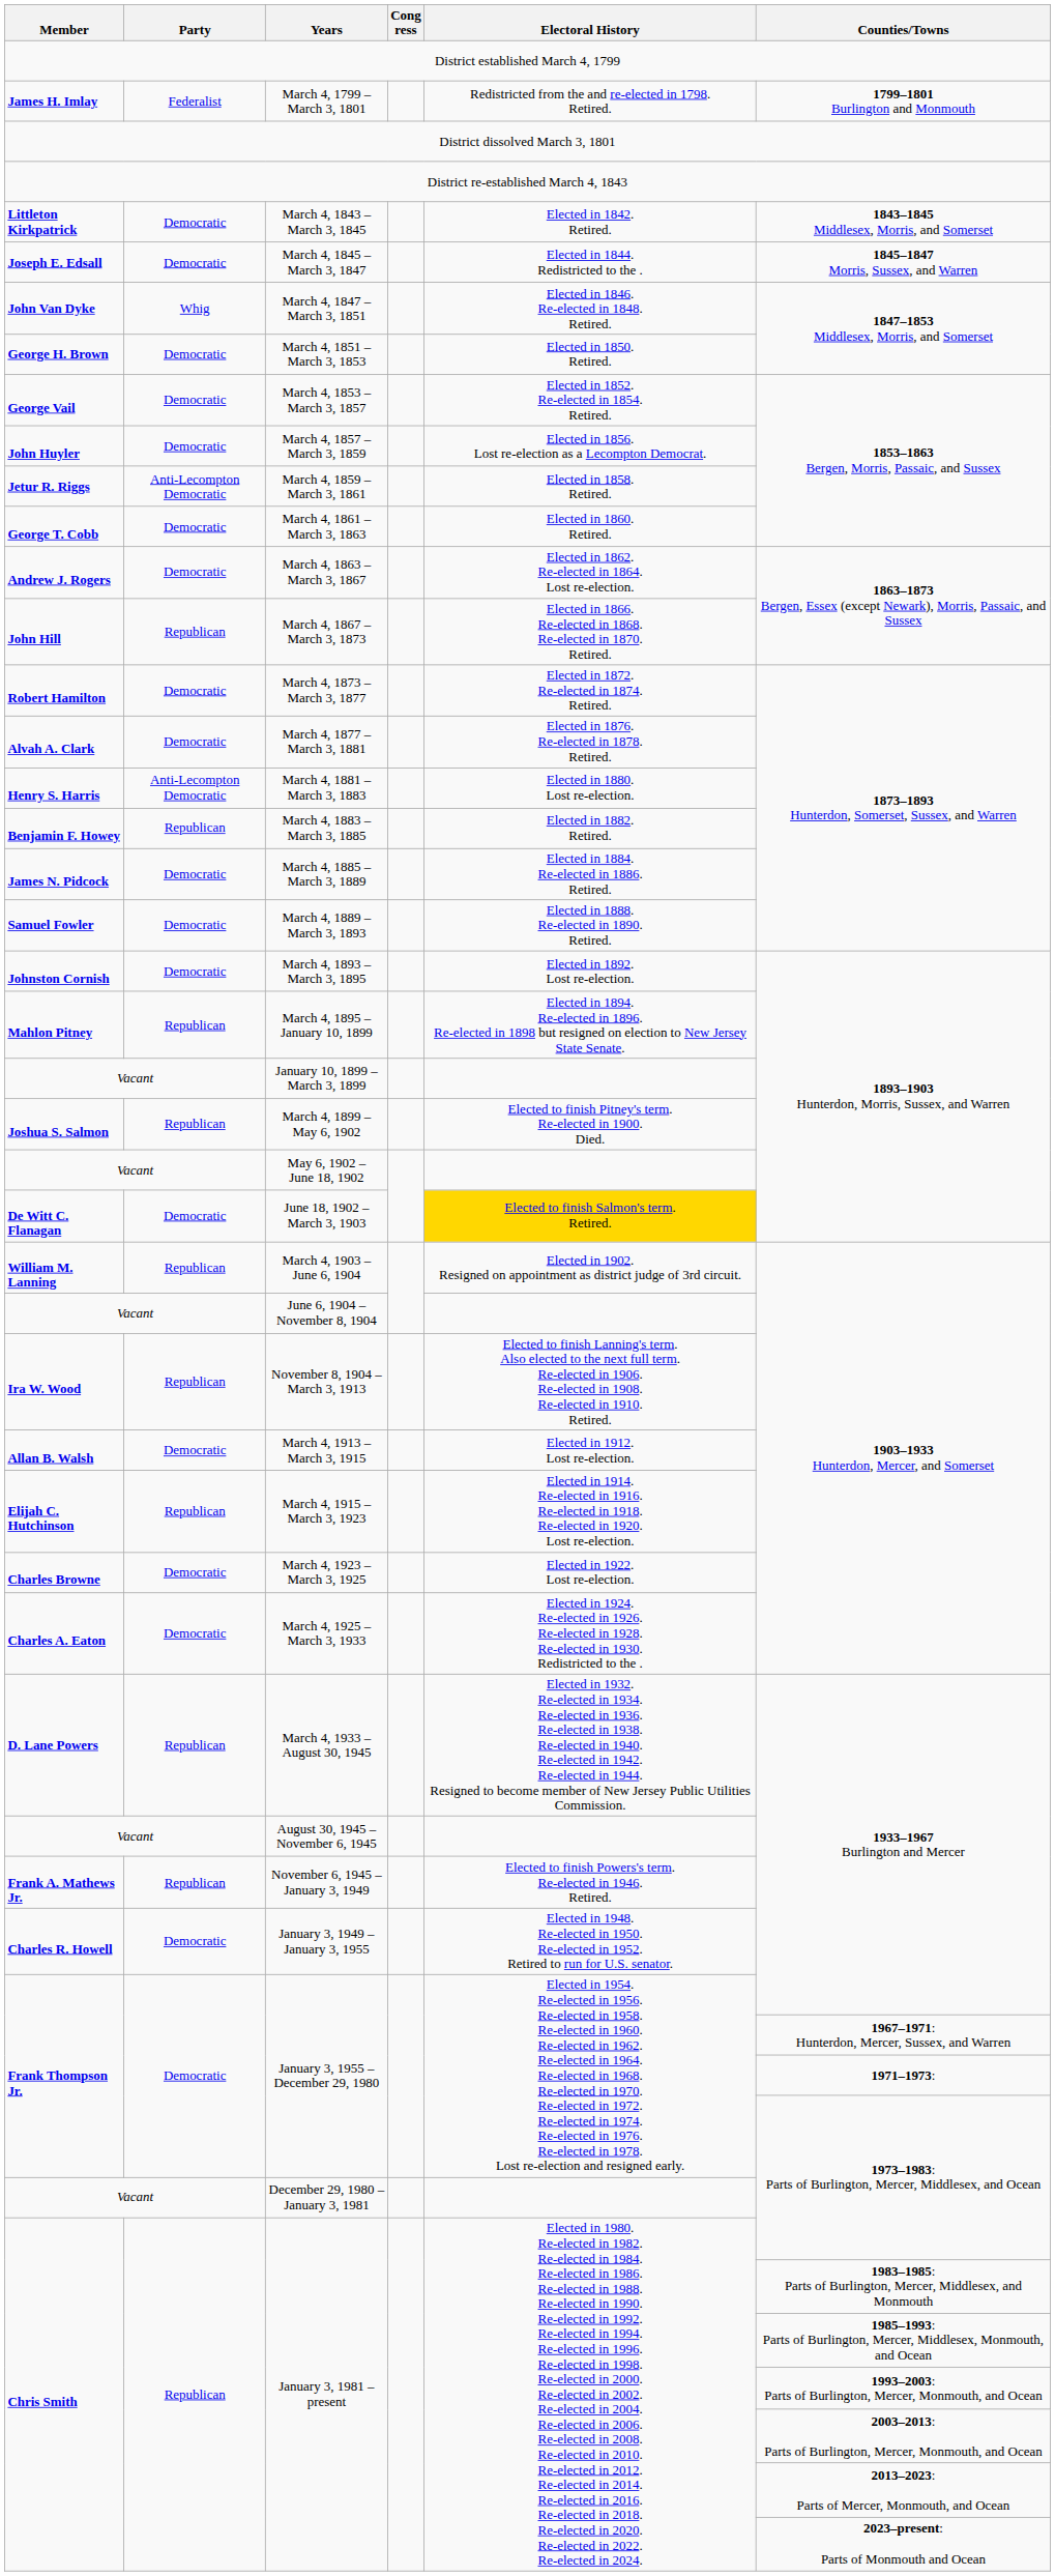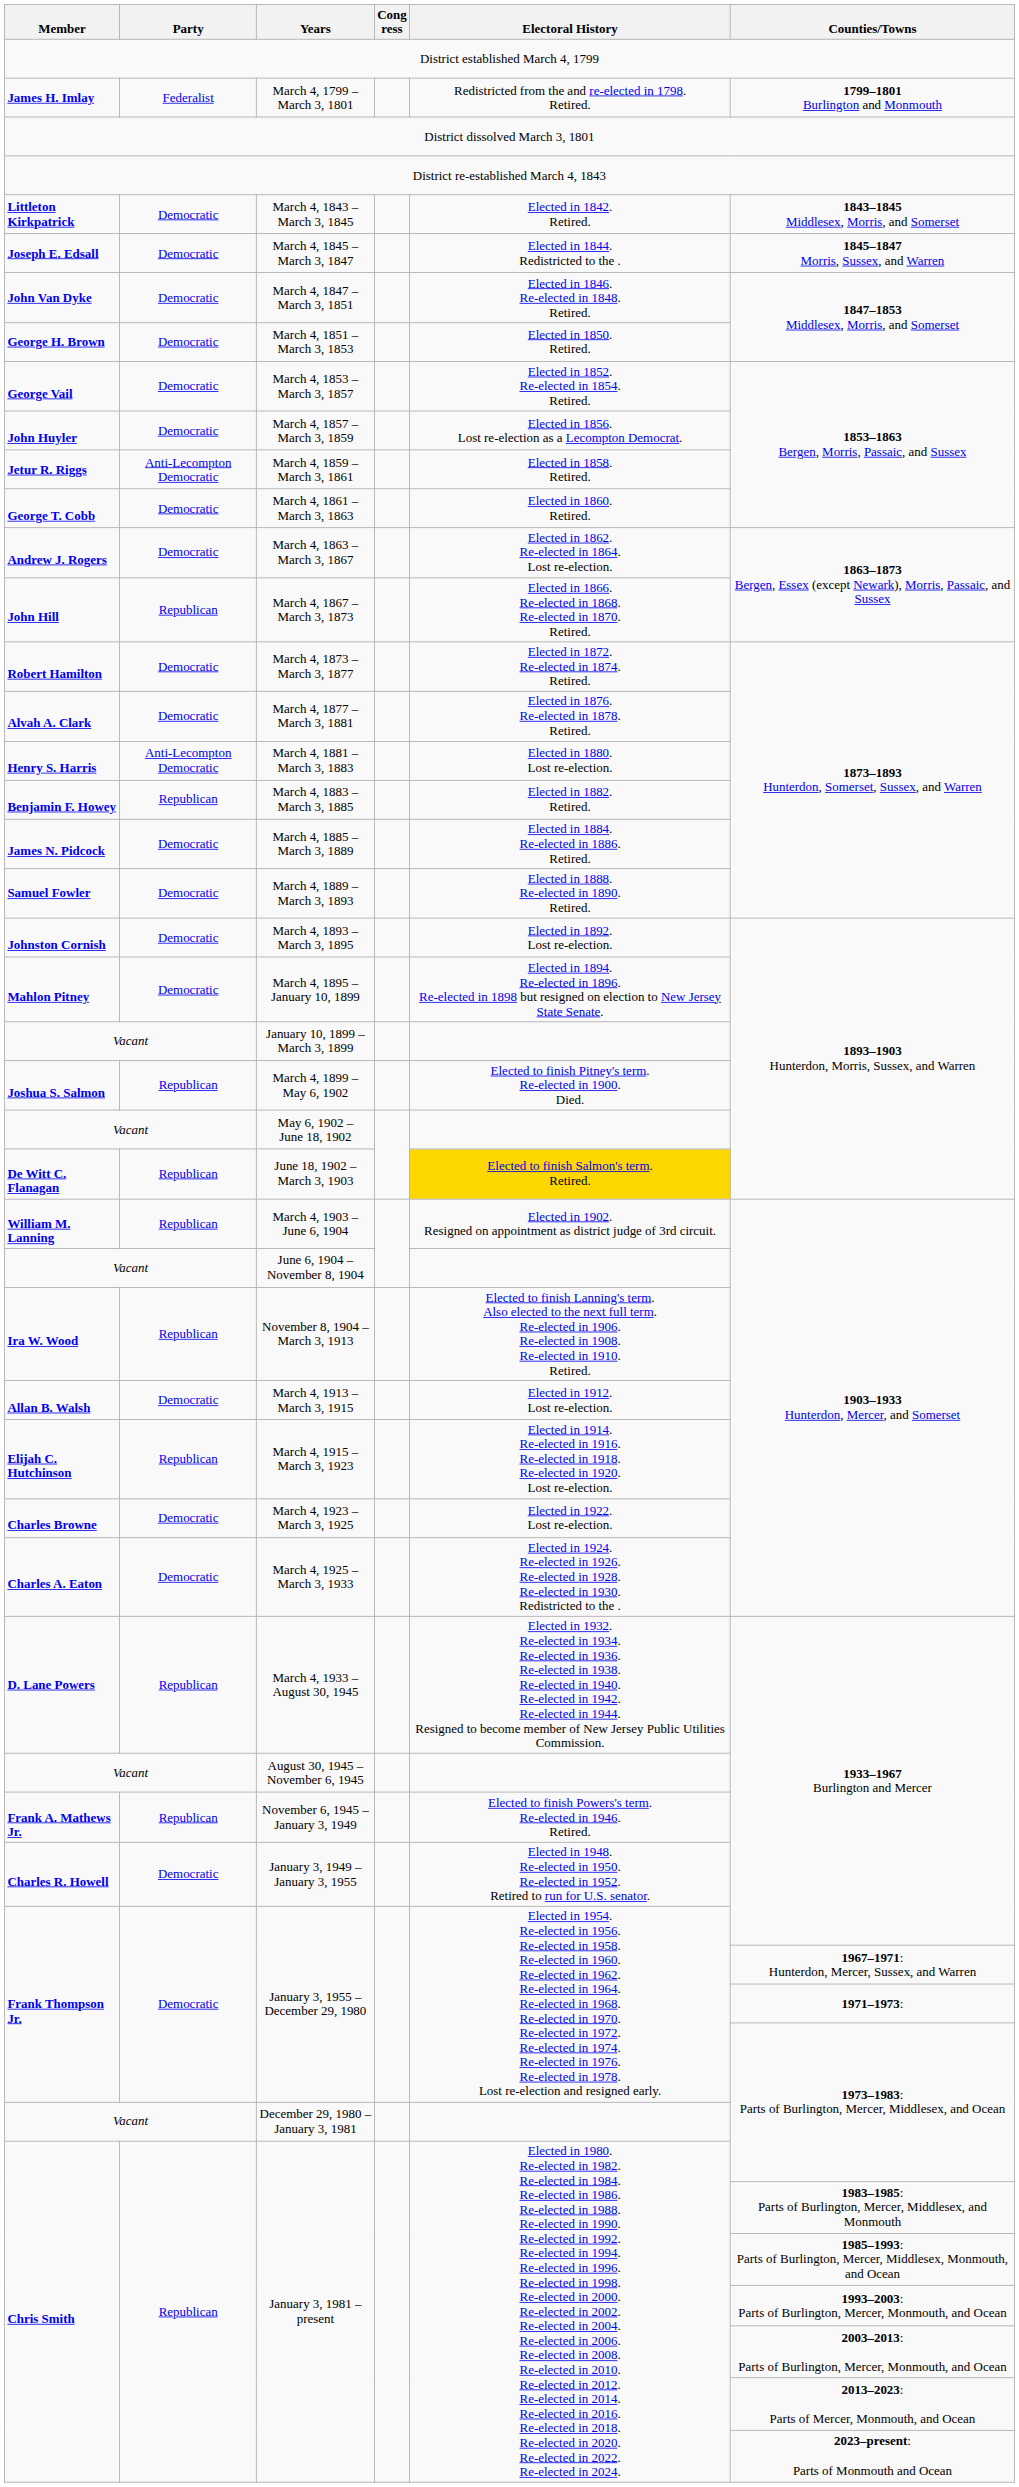 <table class=wikitable style="text-align:center">
 <tr valign=bottom>
 <th>Member<br></th>
 <th>Party</th>
 <th>Years</th>
 <th>Cong<br>ress</th>
 <th>Electoral History</th>
 <th>Counties/Towns</th>
 </tr>
 <tr style="height:3em">
 <td colspan=6>District established March 4, 1799</td>
 </tr>
 <tr style="height:3em">
 <td align=left><strong><a href='#'>James H. Imlay</a></strong><br></td>
 <td><a href='#'>Federalist</a></td>
 <td nowrap>March 4, 1799 –<br>March 3, 1801</td>
 <td></td>
 <td>Redistricted from the  and <a href='#'>re-elected in 1798</a>.<br>Retired.</td>
 <td><strong>1799–1801</strong><br><a href='#'>Burlington</a> and <a href='#'>Monmouth</a></td>
 </tr>
 <tr style="height:3em">
 <td colspan=6>District dissolved March 3, 1801</td>
 </tr>
 <tr style="height:3em">
 <td colspan=6>District re-established March 4, 1843</td>
 </tr>
 <tr style="height:3em">
 <td align=left><strong><a href='#'>Littleton Kirkpatrick</a></strong><br></td>
 <td><a href='#'>Democratic</a></td>
 <td nowrap>March 4, 1843 –<br>March 3, 1845</td>
 <td></td>
 <td><a href='#'>Elected in 1842</a>.<br>Retired.</td>
 <td><strong>1843–1845</strong><br><a href='#'>Middlesex</a>, <a href='#'>Morris</a>, and <a href='#'>Somerset</a></td>
 </tr>
 <tr style="height:3em">
 <td align=left><strong><a href='#'>Joseph E. Edsall</a></strong><br></td>
 <td><a href='#'>Democratic</a></td>
 <td nowrap>March 4, 1845 –<br>March 3, 1847</td>
 <td></td>
 <td><a href='#'>Elected in 1844</a>.<br>Redistricted to the .</td>
 <td><strong>1845–1847</strong><br><a href='#'>Morris</a>, <a href='#'>Sussex</a>, and <a href='#'>Warren</a></td>
 </tr>
 <tr style="height:3em">
 <td align=left><strong><a href='#'>John Van Dyke</a></strong><br></td>
-<td><a href='#'>Whig</a></td>
+<td><a href='#'>Democratic</a></td>
 <td nowrap>March 4, 1847 –<br>March 3, 1851</td>
 <td></td>
 <td><a href='#'>Elected in 1846</a>.<br><a href='#'>Re-elected in 1848</a>.<br>Retired.</td>
 <td rowspan=2><strong>1847–1853</strong><br><a href='#'>Middlesex</a>, <a href='#'>Morris</a>, and <a href='#'>Somerset</a></td>
 </tr>
 <tr style="height:3em">
 <td align=left><strong><a href='#'>George H. Brown</a></strong><br></td>
 <td><a href='#'>Democratic</a></td>
 <td nowrap>March 4, 1851 –<br>March 3, 1853</td>
 <td></td>
 <td><a href='#'>Elected in 1850</a>.<br>Retired.</td>
 </tr>
 <tr style="height:3em">
 <td align=left><br><strong><a href='#'>George Vail</a></strong><br></td>
 <td><a href='#'>Democratic</a></td>
 <td nowrap>March 4, 1853 –<br>March 3, 1857</td>
 <td></td>
 <td><a href='#'>Elected in 1852</a>.<br><a href='#'>Re-elected in 1854</a>.<br>Retired.</td>
 <td rowspan=4><strong>1853–1863</strong><br><a href='#'>Bergen</a>, <a href='#'>Morris</a>, <a href='#'>Passaic</a>, and <a href='#'>Sussex</a></td>
 </tr>
 <tr style="height:3em">
 <td align=left><br><strong><a href='#'>John Huyler</a></strong><br></td>
 <td><a href='#'>Democratic</a></td>
 <td nowrap>March 4, 1857 –<br>March 3, 1859</td>
 <td></td>
 <td><a href='#'>Elected in 1856</a>.<br>Lost re-election as a <a href='#'>Lecompton Democrat</a>.</td>
 </tr>
 <tr style="height:3em">
 <td align=left><strong><a href='#'>Jetur R. Riggs</a></strong><br></td>
 <td><a href='#'>Anti-Lecompton Democratic</a></td>
 <td nowrap>March 4, 1859 –<br>March 3, 1861</td>
 <td></td>
 <td><a href='#'>Elected in 1858</a>.<br>Retired.</td>
 </tr>
 <tr style="height:3em">
 <td align=left><br><strong><a href='#'>George T. Cobb</a></strong><br></td>
 <td><a href='#'>Democratic</a></td>
 <td nowrap>March 4, 1861 –<br>March 3, 1863</td>
 <td></td>
 <td><a href='#'>Elected in 1860</a>.<br>Retired.</td>
 </tr>
 <tr style="height:3em">
 <td align=left><br><strong><a href='#'>Andrew J. Rogers</a></strong><br></td>
 <td><a href='#'>Democratic</a></td>
 <td nowrap>March 4, 1863 –<br>March 3, 1867</td>
 <td></td>
 <td><a href='#'>Elected in 1862</a>.<br><a href='#'>Re-elected in 1864</a>.<br>Lost re-election.</td>
 <td rowspan=2><strong>1863–1873</strong><br><a href='#'>Bergen</a>, <a href='#'>Essex</a> (except <a href='#'>Newark</a>), <a href='#'>Morris</a>, <a href='#'>Passaic</a>, and <a href='#'>Sussex</a></td>
 </tr>
 <tr style="height:3em">
 <td align=left><br><strong><a href='#'>John Hill</a></strong><br></td>
 <td><a href='#'>Republican</a></td>
 <td nowrap>March 4, 1867 –<br>March 3, 1873</td>
 <td></td>
 <td><a href='#'>Elected in 1866</a>.<br><a href='#'>Re-elected in 1868</a>.<br><a href='#'>Re-elected in 1870</a>.<br>Retired.</td>
 </tr>
 <tr style="height:3em">
 <td align=left><br><strong><a href='#'>Robert Hamilton</a></strong><br></td>
 <td><a href='#'>Democratic</a></td>
 <td nowrap>March 4, 1873 –<br> March 3, 1877</td>
 <td></td>
 <td><a href='#'>Elected in 1872</a>.<br><a href='#'>Re-elected in 1874</a>.<br>Retired.</td>
 <td rowspan=6><strong>1873–1893</strong><br><a href='#'>Hunterdon</a>, <a href='#'>Somerset</a>, <a href='#'>Sussex</a>, and <a href='#'>Warren</a></td>
 </tr>
 <tr style="height:3em">
 <td align=left><br><strong><a href='#'>Alvah A. Clark</a></strong><br></td>
 <td><a href='#'>Democratic</a></td>
 <td nowrap>March 4, 1877 –<br>March 3, 1881</td>
 <td></td>
 <td><a href='#'>Elected in 1876</a>.<br><a href='#'>Re-elected in 1878</a>.<br>Retired.</td>
 </tr>
 <tr style="height:3em">
 <td align=left><br><strong><a href='#'>Henry S. Harris</a></strong><br></td>
 <td><a href='#'>Anti-Lecompton Democratic</a></td>
 <td nowrap>March 4, 1881 –<br>March 3, 1883</td>
 <td></td>
 <td><a href='#'>Elected in 1880</a>.<br>Lost re-election.</td>
 </tr>
 <tr style="height:3em">
 <td align=left><br><strong><a href='#'>Benjamin F. Howey</a></strong><br></td>
 <td><a href='#'>Republican</a></td>
 <td nowrap>March 4, 1883 –<br>March 3, 1885</td>
 <td></td>
 <td><a href='#'>Elected in 1882</a>.<br>Retired.</td>
 </tr>
 <tr style="height:3em">
 <td align=left><br><strong><a href='#'>James N. Pidcock</a></strong><br></td>
 <td><a href='#'>Democratic</a></td>
 <td nowrap>March 4, 1885 –<br>March 3, 1889</td>
 <td></td>
 <td><a href='#'>Elected in 1884</a>.<br><a href='#'>Re-elected in 1886</a>.<br>Retired.</td>
 </tr>
 <tr style="height:3em">
 <td align=left><strong><a href='#'>Samuel Fowler</a></strong><br></td>
 <td><a href='#'>Democratic</a></td>
 <td nowrap>March 4, 1889 –<br>March 3, 1893</td>
 <td></td>
 <td><a href='#'>Elected in 1888</a>.<br><a href='#'>Re-elected in 1890</a>.<br>Retired.</td>
 </tr>
 <tr style="height:3em">
 <td align=left><br><strong><a href='#'>Johnston Cornish</a></strong><br></td>
 <td><a href='#'>Democratic</a></td>
 <td nowrap>March 4, 1893 –<br>March 3, 1895</td>
 <td></td>
 <td><a href='#'>Elected in 1892</a>.<br>Lost re-election.</td>
 <td rowspan=6><strong>1893–1903</strong><br>Hunterdon, Morris, Sussex, and Warren</td>
 </tr>
 <tr style="height:3em">
 <td align=left><br><strong><a href='#'>Mahlon Pitney</a></strong><br></td>
-<td><a href='#'>Republican</a></td>
+<td><a href='#'>Democratic</a></td>
 <td nowrap>March 4, 1895 –<br>January 10, 1899</td>
 <td></td>
 <td><a href='#'>Elected in 1894</a>.<br><a href='#'>Re-elected in 1896</a>.<br><a href='#'>Re-elected in 1898</a> but resigned on election to <a href='#'>New Jersey State Senate</a>.</td>
 </tr>
 <tr style="height:3em">
 <td colspan=2><em>Vacant</em></td>
 <td nowrap>January 10, 1899 –<br>March 3, 1899</td>
 <td></td>
 </tr>
 <tr style="height:3em">
 <td align=left><br><strong><a href='#'>Joshua S. Salmon</a></strong><br></td>
 <td><a href='#'>Republican</a></td>
 <td nowrap>March 4, 1899 –<br>May 6, 1902</td>
 <td></td>
 <td><a href='#'>Elected to finish Pitney's term</a>.<br><a href='#'>Re-elected in 1900</a>.<br>Died.</td>
 </tr>
 <tr style="height:3em">
 <td colspan=2><em>Vacant</em></td>
 <td nowrap>May 6, 1902 –<br>June 18, 1902</td>
 <td rowspan=2></td>
 </tr>
 <tr style="height:3em">
 <td align=left><br><strong><a href='#'>De Witt C. Flanagan</a></strong><br></td>
-<td><a href='#'>Democratic</a></td>
+<td><a href='#'>Republican</a></td>
 <td nowrap>June 18, 1902 –<br>March 3, 1903</td>
 <td style="background: gold;"><a href='#'>Elected to finish Salmon's term</a>.<br>Retired.</td>
 </tr>
 <tr style="height:3em">
 <td align=left><br><strong><a href='#'>William M. Lanning</a></strong><br></td>
 <td><a href='#'>Republican</a></td>
 <td nowrap>March 4, 1903 –<br>June 6, 1904</td>
 <td rowspan=2></td>
 <td><a href='#'>Elected in 1902</a>.<br>Resigned on appointment as district judge of 3rd circuit.</td>
 <td rowspan=7><strong>1903–1933</strong><br><a href='#'>Hunterdon</a>, <a href='#'>Mercer</a>, and <a href='#'>Somerset</a></td>
 </tr>
 <tr style="height:3em">
 <td colspan=2><em>Vacant</em></td>
 <td nowrap>June 6, 1904 –<br>November 8, 1904</td>
 </tr>
 <tr style="height:3em">
 <td align=left><br><strong><a href='#'>Ira W. Wood</a></strong><br></td>
 <td><a href='#'>Republican</a></td>
 <td nowrap>November 8, 1904 –<br>March 3, 1913</td>
 <td></td>
 <td><a href='#'>Elected to finish Lanning's term</a>.<br><a href='#'>Also elected to the next full term</a>.<br><a href='#'>Re-elected in 1906</a>.<br><a href='#'>Re-elected in 1908</a>.<br><a href='#'>Re-elected in 1910</a>.<br>Retired.</td>
 </tr>
 <tr style="height:3em">
 <td align=left><br><strong><a href='#'>Allan B. Walsh</a></strong><br></td>
 <td><a href='#'>Democratic</a></td>
 <td nowrap>March 4, 1913 –<br>March 3, 1915</td>
 <td></td>
 <td><a href='#'>Elected in 1912</a>.<br>Lost re-election.</td>
 </tr>
 <tr style="height:3em">
 <td align=left><br><strong><a href='#'>Elijah C. Hutchinson</a></strong><br></td>
 <td><a href='#'>Republican</a></td>
 <td nowrap>March 4, 1915 –<br>March 3, 1923</td>
 <td></td>
 <td><a href='#'>Elected in 1914</a>.<br><a href='#'>Re-elected in 1916</a>.<br><a href='#'>Re-elected in 1918</a>.<br><a href='#'>Re-elected in 1920</a>.<br>Lost re-election.</td>
 </tr>
 <tr style="height:3em">
 <td align=left><br> <strong><a href='#'>Charles Browne</a></strong><br></td>
 <td><a href='#'>Democratic</a></td>
 <td nowrap>March 4, 1923 –<br>March 3, 1925</td>
 <td></td>
 <td><a href='#'>Elected in 1922</a>.<br>Lost re-election.</td>
 </tr>
 <tr style="height:3em">
 <td align=left><br><strong><a href='#'>Charles A. Eaton</a></strong><br></td>
 <td><a href='#'>Democratic</a></td>
 <td nowrap>March 4, 1925 –<br>March 3, 1933</td>
 <td></td>
 <td><a href='#'>Elected in 1924</a>.<br><a href='#'>Re-elected in 1926</a>.<br><a href='#'>Re-elected in 1928</a>.<br><a href='#'>Re-elected in 1930</a>.<br>Redistricted to the .</td>
 </tr>
 <tr style="height:3em">
 <td align=left><strong><a href='#'>D. Lane Powers</a></strong><br></td>
 <td><a href='#'>Republican</a></td>
 <td nowrap>March 4, 1933 –<br>August 30, 1945</td>
 <td></td>
 <td><a href='#'>Elected in 1932</a>.<br><a href='#'>Re-elected in 1934</a>.<br><a href='#'>Re-elected in 1936</a>.<br><a href='#'>Re-elected in 1938</a>.<br><a href='#'>Re-elected in 1940</a>.<br><a href='#'>Re-elected in 1942</a>.<br><a href='#'>Re-elected in 1944</a>.<br>Resigned to become member of New Jersey Public Utilities Commission.</td>
 <td rowspan=5><strong>1933–1967</strong><br>Burlington and Mercer</td>
 </tr>
 <tr style="height:3em">
 <td colspan=2><em>Vacant</em></td>
 <td nowrap>August 30, 1945 –<br>November 6, 1945</td>
 <td></td>
 </tr>
 <tr style="height:3em">
 <td align=left><br><strong><a href='#'>Frank A. Mathews Jr.</a></strong><br></td>
 <td><a href='#'>Republican</a></td>
 <td nowrap>November 6, 1945 –<br>January 3, 1949</td>
 <td></td>
 <td><a href='#'>Elected to finish Powers's term</a>.<br><a href='#'>Re-elected in 1946</a>.<br>Retired.</td>
 </tr>
 <tr style="height:3em">
 <td align=left><br><strong><a href='#'>Charles R. Howell</a></strong><br></td>
 <td><a href='#'>Democratic</a></td>
 <td nowrap>January 3, 1949 –<br>January 3, 1955</td>
 <td></td>
 <td><a href='#'>Elected in 1948</a>.<br><a href='#'>Re-elected in 1950</a>.<br><a href='#'>Re-elected in 1952</a>.<br>Retired to <a href='#'>run for U.S. senator</a>.</td>
 </tr>
 <tr style="height:3em">
 <td align=left rowspan=4><br><strong><a href='#'>Frank Thompson Jr.</a></strong><br></td>
 <td rowspan=4 ><a href='#'>Democratic</a></td>
 <td rowspan=4 nowrap>January 3, 1955 –<br>December 29, 1980</td>
 <td rowspan=4></td>
 <td rowspan=4><a href='#'>Elected in 1954</a>.<br><a href='#'>Re-elected in 1956</a>.<br><a href='#'>Re-elected in 1958</a>.<br><a href='#'>Re-elected in 1960</a>.<br><a href='#'>Re-elected in 1962</a>.<br><a href='#'>Re-elected in 1964</a>.<br><a href='#'>Re-elected in 1968</a>.<br><a href='#'>Re-elected in 1970</a>.<br><a href='#'>Re-elected in 1972</a>.<br><a href='#'>Re-elected in 1974</a>.<br><a href='#'>Re-elected in 1976</a>.<br><a href='#'>Re-elected in 1978</a>.<br>Lost re-election and resigned early.</td>
 </tr>
 <tr style="height:3em">
 <td><strong>1967–1971</strong>:<br>Hunterdon, Mercer, Sussex, and Warren</td>
 </tr>
 <tr style="height:3em">
 <td><strong>1971–1973</strong>:<br></td>
 </tr>
 <tr style="height:3em">
 <td rowspan=3><strong>1973–1983</strong>:<br>Parts of Burlington, Mercer, Middlesex, and Ocean</td>
 </tr>
 <tr style="height:3em">
 <td colspan=2><em>Vacant</em></td>
 <td nowrap>December 29, 1980 –<br>January 3, 1981</td>
 <td></td>
 </tr>
 <tr style="height:3em">
 <td align=left rowspan=9><br><strong><a href='#'>Chris Smith</a></strong><br></td>
 <td rowspan=9 ><a href='#'>Republican</a></td>
 <td rowspan=9 nowrap>January 3, 1981 –<br>present</td>
 <td rowspan=9></td>
 <td rowspan=9><a href='#'>Elected in 1980</a>.<br><a href='#'>Re-elected in 1982</a>.<br><a href='#'>Re-elected in 1984</a>.<br><a href='#'>Re-elected in 1986</a>.<br><a href='#'>Re-elected in 1988</a>.<br><a href='#'>Re-elected in 1990</a>.<br><a href='#'>Re-elected in 1992</a>.<br><a href='#'>Re-elected in 1994</a>.<br><a href='#'>Re-elected in 1996</a>.<br><a href='#'>Re-elected in 1998</a>.<br><a href='#'>Re-elected in 2000</a>.<br><a href='#'>Re-elected in 2002</a>.<br><a href='#'>Re-elected in 2004</a>.<br><a href='#'>Re-elected in 2006</a>.<br><a href='#'>Re-elected in 2008</a>.<br><a href='#'>Re-elected in 2010</a>.<br><a href='#'>Re-elected in 2012</a>.<br><a href='#'>Re-elected in 2014</a>.<br><a href='#'>Re-elected in 2016</a>.<br><a href='#'>Re-elected in 2018</a>.<br><a href='#'>Re-elected in 2020</a>.<br><a href='#'>Re-elected in 2022</a>.<br><a href='#'>Re-elected in 2024</a>.</td>
 </tr>
 <tr style="height:3em">
 <td><strong>1983–1985</strong>:<br>Parts of Burlington, Mercer, Middlesex, and Monmouth</td>
 </tr>
 <tr style="height:3em">
 <td><strong>1985–1993</strong>:<br>Parts of Burlington, Mercer, Middlesex, Monmouth, and Ocean</td>
 </tr>
 <tr style="height:3em">
 <td><strong>1993–2003</strong>:<br>Parts of Burlington, Mercer, Monmouth, and Ocean</td>
 </tr>
 <tr style="height:3em">
 <td><strong>2003–2013</strong>:<br><br>Parts of Burlington, Mercer, Monmouth, and Ocean</td>
 </tr>
 <tr style="height:3em">
 <td><strong>2013–2023</strong>:<br><br>Parts of Mercer, Monmouth, and Ocean</td>
 </tr>
 <tr style="height:3em">
 <td><strong>2023–present</strong>:<br><br>Parts of Monmouth and Ocean</td>
 </tr>
 </table>
